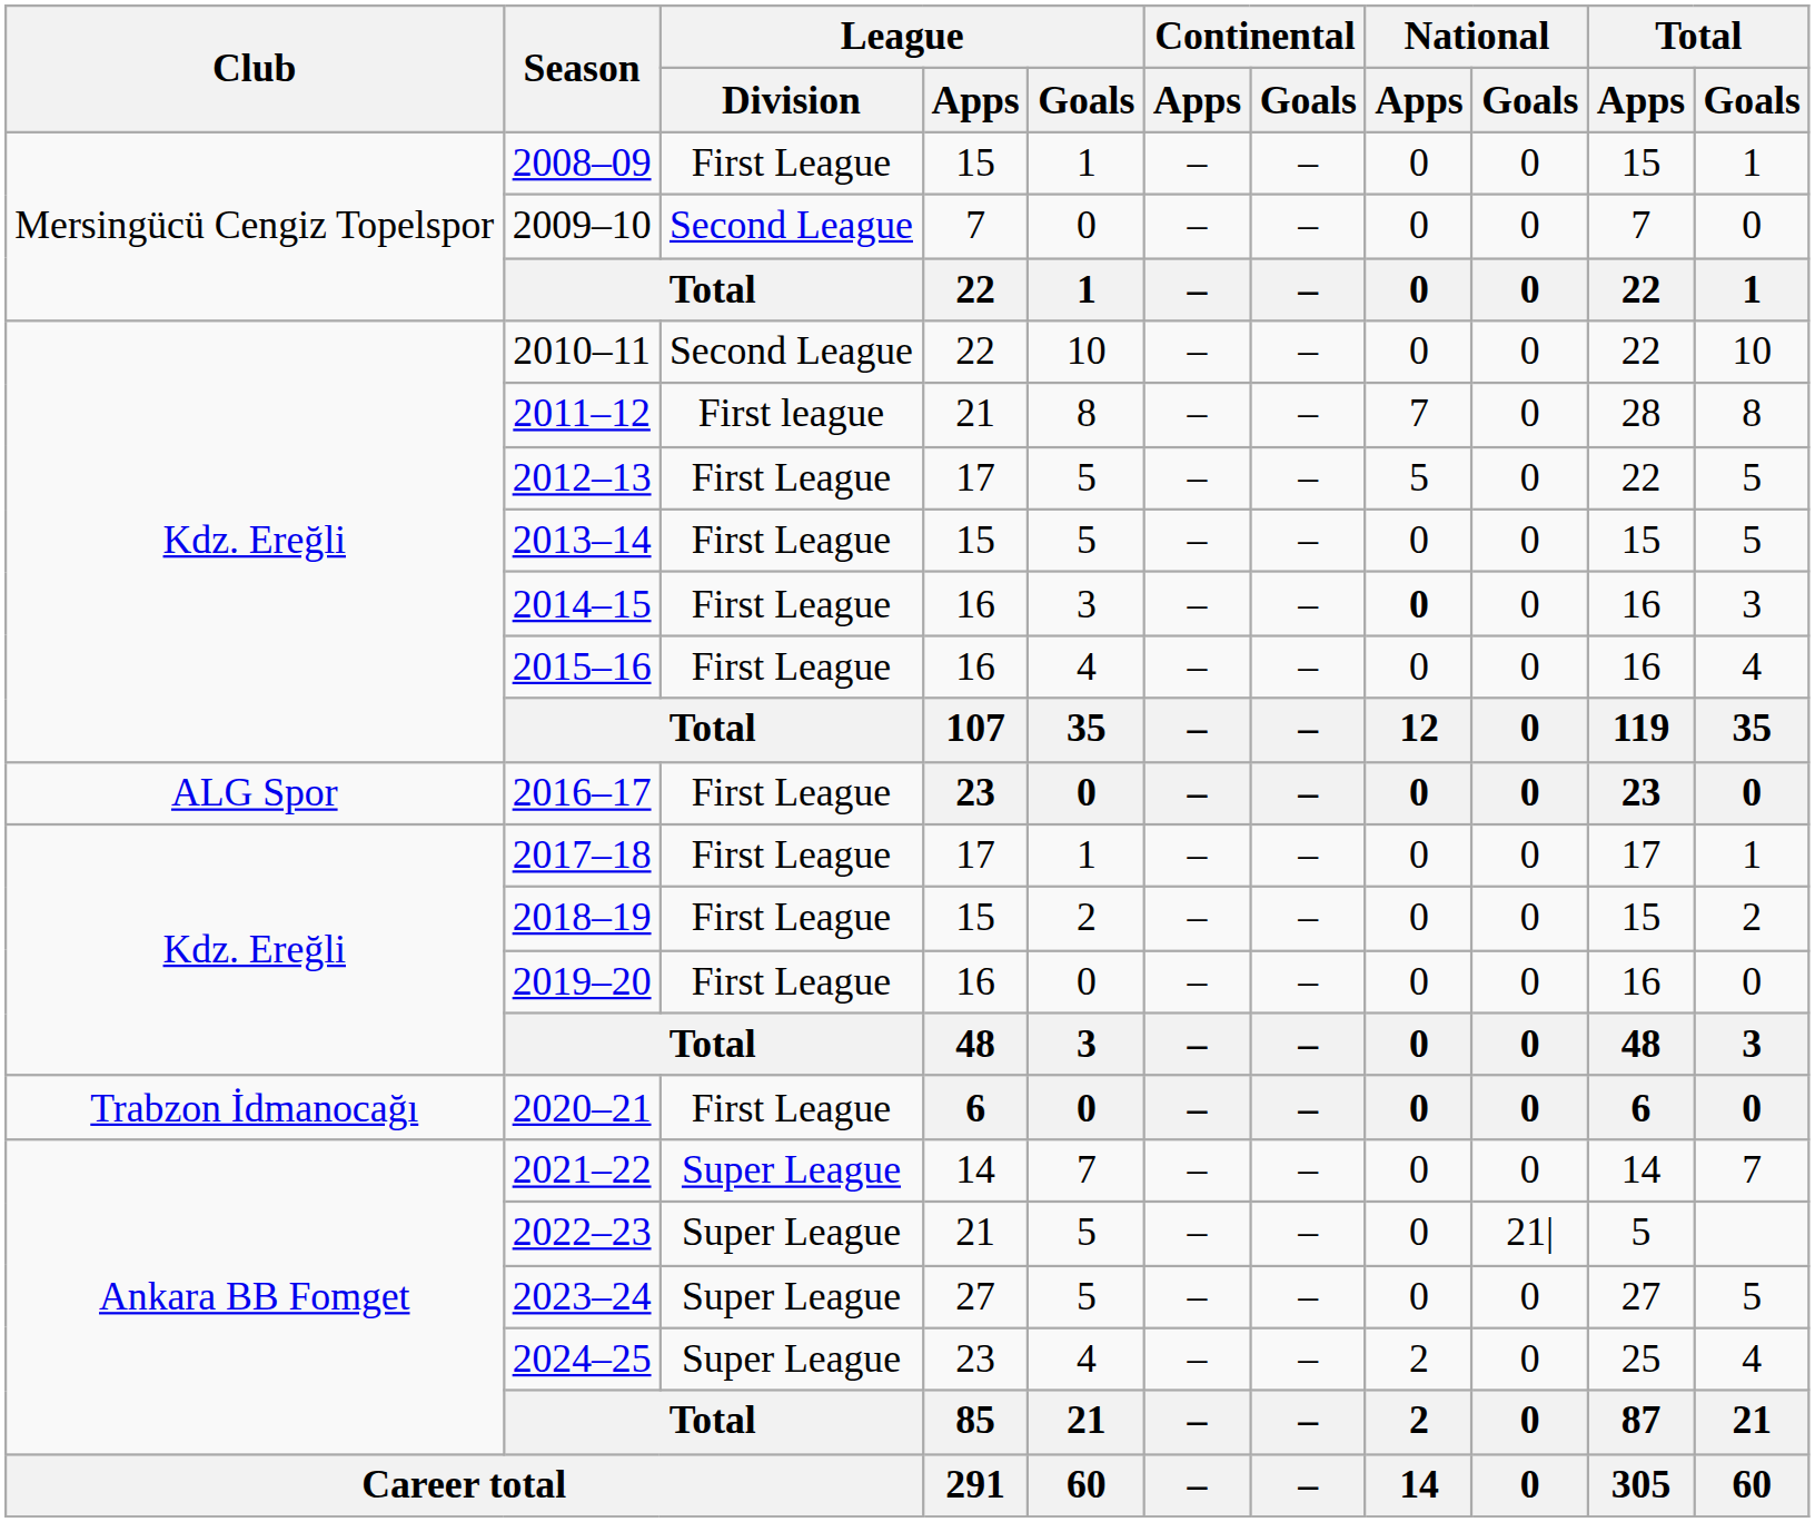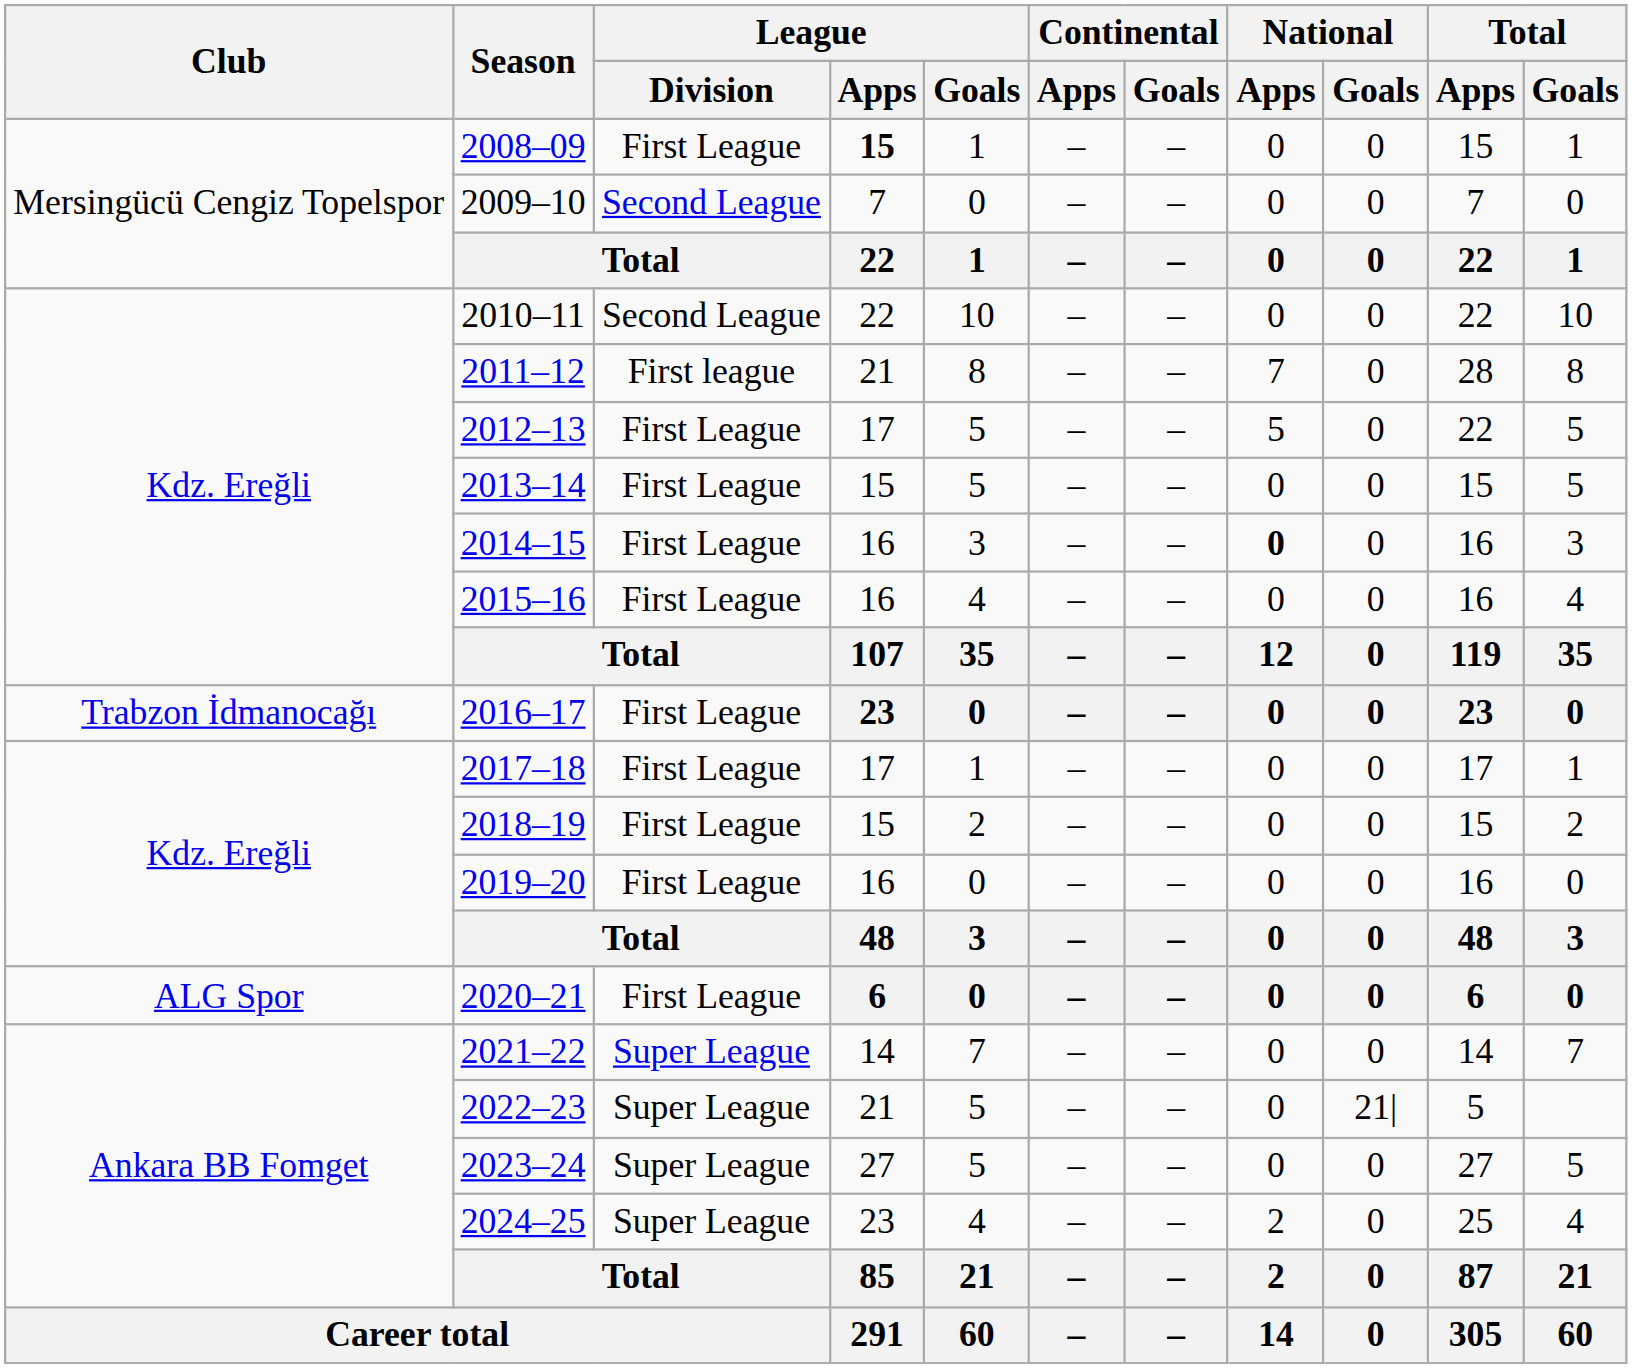 <table class="wikitable" style="text-align: center;">
 <tr>
 <th rowspan=2>Club</th>
 <th rowspan=2>Season</th>
 <th colspan=3>League</th>
 <th colspan=2>Continental</th>
 <th colspan=2>National</th>
 <th colspan=2>Total</th>
 </tr>
 <tr>
 <th>Division</th>
 <th>Apps</th>
 <th>Goals</th>
 <th>Apps</th>
 <th>Goals</th>
 <th>Apps</th>
 <th>Goals</th>
 <th>Apps</th>
 <th>Goals</th>
 </tr>
 <tr>
 <td rowspan=3>Mersingücü Cengiz Topelspor</td>
 <td><a href='#'>2008–09</a></td>
 <td>First League</td>
-<td>15</td>
+<td><strong>15</strong></td>
 <td>1</td>
 <td>–</td>
 <td>–</td>
 <td>0</td>
 <td>0</td>
 <td>15</td>
 <td>1</td>
 </tr>
 <tr>
 <td>2009–10</td>
 <td><a href='#'>Second League</a></td>
 <td>7</td>
 <td>0</td>
 <td>–</td>
 <td>–</td>
 <td>0</td>
 <td>0</td>
 <td>7</td>
 <td>0</td>
 </tr>
 <tr>
 <th colspan=2>Total</th>
 <th>22</th>
 <th>1</th>
 <th>–</th>
 <th>–</th>
 <th>0</th>
 <th>0</th>
 <th>22</th>
 <th>1</th>
 </tr>
 <tr>
 <td rowspan=7><a href='#'>Kdz. Ereğli</a></td>
 <td>2010–11</td>
 <td>Second League</td>
 <td>22</td>
 <td>10</td>
 <td>–</td>
 <td>–</td>
 <td>0</td>
 <td>0</td>
 <td>22</td>
 <td>10</td>
 </tr>
 <tr>
 <td><a href='#'>2011–12</a></td>
 <td>First league</td>
 <td>21</td>
 <td>8</td>
 <td>–</td>
 <td>–</td>
 <td>7</td>
 <td>0</td>
 <td>28</td>
 <td>8</td>
 </tr>
 <tr>
 <td><a href='#'>2012–13</a></td>
 <td>First League</td>
 <td>17</td>
 <td>5</td>
 <td>–</td>
 <td>–</td>
 <td>5</td>
 <td>0</td>
 <td>22</td>
 <td>5</td>
 </tr>
 <tr>
 <td><a href='#'>2013–14</a></td>
 <td>First League</td>
 <td>15</td>
 <td>5</td>
 <td>–</td>
 <td>–</td>
 <td>0</td>
 <td>0</td>
 <td>15</td>
 <td>5</td>
 </tr>
 <tr>
 <td><a href='#'>2014–15</a></td>
 <td>First League</td>
 <td>16</td>
 <td>3</td>
 <td>–</td>
 <td>–</td>
 <td><strong>0</strong></td>
 <td>0</td>
 <td>16</td>
 <td>3</td>
 </tr>
 <tr>
 <td><a href='#'>2015–16</a></td>
 <td>First League</td>
 <td>16</td>
 <td>4</td>
 <td>–</td>
 <td>–</td>
 <td>0</td>
 <td>0</td>
 <td>16</td>
 <td>4</td>
 </tr>
 <tr>
 <th colspan=2>Total</th>
 <th>107</th>
 <th>35</th>
 <th>–</th>
 <th>–</th>
 <th>12</th>
 <th>0</th>
 <th>119</th>
 <th>35</th>
 </tr>
 <tr>
-<td><a href='#'>ALG Spor</a></td>
+<td><a href='#'>Trabzon İdmanocağı</a></td>
 <td><a href='#'>2016–17</a></td>
 <td>First League</td>
 <th>23</th>
 <th>0</th>
 <th>–</th>
 <th>–</th>
 <th>0</th>
 <th>0</th>
 <th>23</th>
 <th>0</th>
 </tr>
 <tr>
 <td rowspan=4><a href='#'>Kdz. Ereğli</a></td>
 <td><a href='#'>2017–18</a></td>
 <td>First League</td>
 <td>17</td>
 <td>1</td>
 <td>–</td>
 <td>–</td>
 <td>0</td>
 <td>0</td>
 <td>17</td>
 <td>1</td>
 </tr>
 <tr>
 <td><a href='#'>2018–19</a></td>
 <td>First League</td>
 <td>15</td>
 <td>2</td>
 <td>–</td>
 <td>–</td>
 <td>0</td>
 <td>0</td>
 <td>15</td>
 <td>2</td>
 </tr>
 <tr>
 <td><a href='#'>2019–20</a></td>
 <td>First League</td>
 <td>16</td>
 <td>0</td>
 <td>–</td>
 <td>–</td>
 <td>0</td>
 <td>0</td>
 <td>16</td>
 <td>0</td>
 </tr>
 <tr>
 <th colspan=2>Total</th>
 <th>48</th>
 <th>3</th>
 <th>–</th>
 <th>–</th>
 <th>0</th>
 <th>0</th>
 <th>48</th>
 <th>3</th>
 </tr>
 <tr>
-<td><a href='#'>Trabzon İdmanocağı</a></td>
+<td><a href='#'>ALG Spor</a></td>
 <td><a href='#'>2020–21</a></td>
 <td>First League</td>
 <th>6</th>
 <th>0</th>
 <th>–</th>
 <th>–</th>
 <th>0</th>
 <th>0</th>
 <th>6</th>
 <th>0</th>
 </tr>
 <tr>
 <td rowspan=5><a href='#'>Ankara BB Fomget</a></td>
 <td><a href='#'>2021–22</a></td>
 <td><a href='#'>Super League</a></td>
 <td>14</td>
 <td>7</td>
 <td>–</td>
 <td>–</td>
 <td>0</td>
 <td>0</td>
 <td>14</td>
 <td>7</td>
 </tr>
 <tr>
 <td><a href='#'>2022–23</a></td>
 <td>Super League</td>
 <td>21</td>
 <td>5</td>
 <td>–</td>
 <td>–</td>
 <td>0</td>
 <td 0>21|</td>
 <td>5</td>
 </tr>
 <tr>
 <td><a href='#'>2023–24</a></td>
 <td>Super League</td>
 <td>27</td>
 <td>5</td>
 <td>–</td>
 <td>–</td>
 <td>0</td>
 <td>0</td>
 <td>27</td>
 <td>5</td>
 </tr>
 <tr>
 <td><a href='#'>2024–25</a></td>
 <td>Super League</td>
 <td>23</td>
 <td>4</td>
 <td>–</td>
 <td>–</td>
 <td>2</td>
 <td>0</td>
 <td>25</td>
 <td>4</td>
 </tr>
 <tr>
 <th colspan=2>Total</th>
 <th>85</th>
 <th>21</th>
 <th>–</th>
 <th>–</th>
 <th>2</th>
 <th>0</th>
 <th>87</th>
 <th>21</th>
 </tr>
 <tr>
 <th colspan=3>Career total</th>
 <th>291</th>
 <th>60</th>
 <th>–</th>
 <th>–</th>
 <th>14</th>
 <th>0</th>
 <th>305</th>
 <th>60</th>
 </tr>
 </table>
